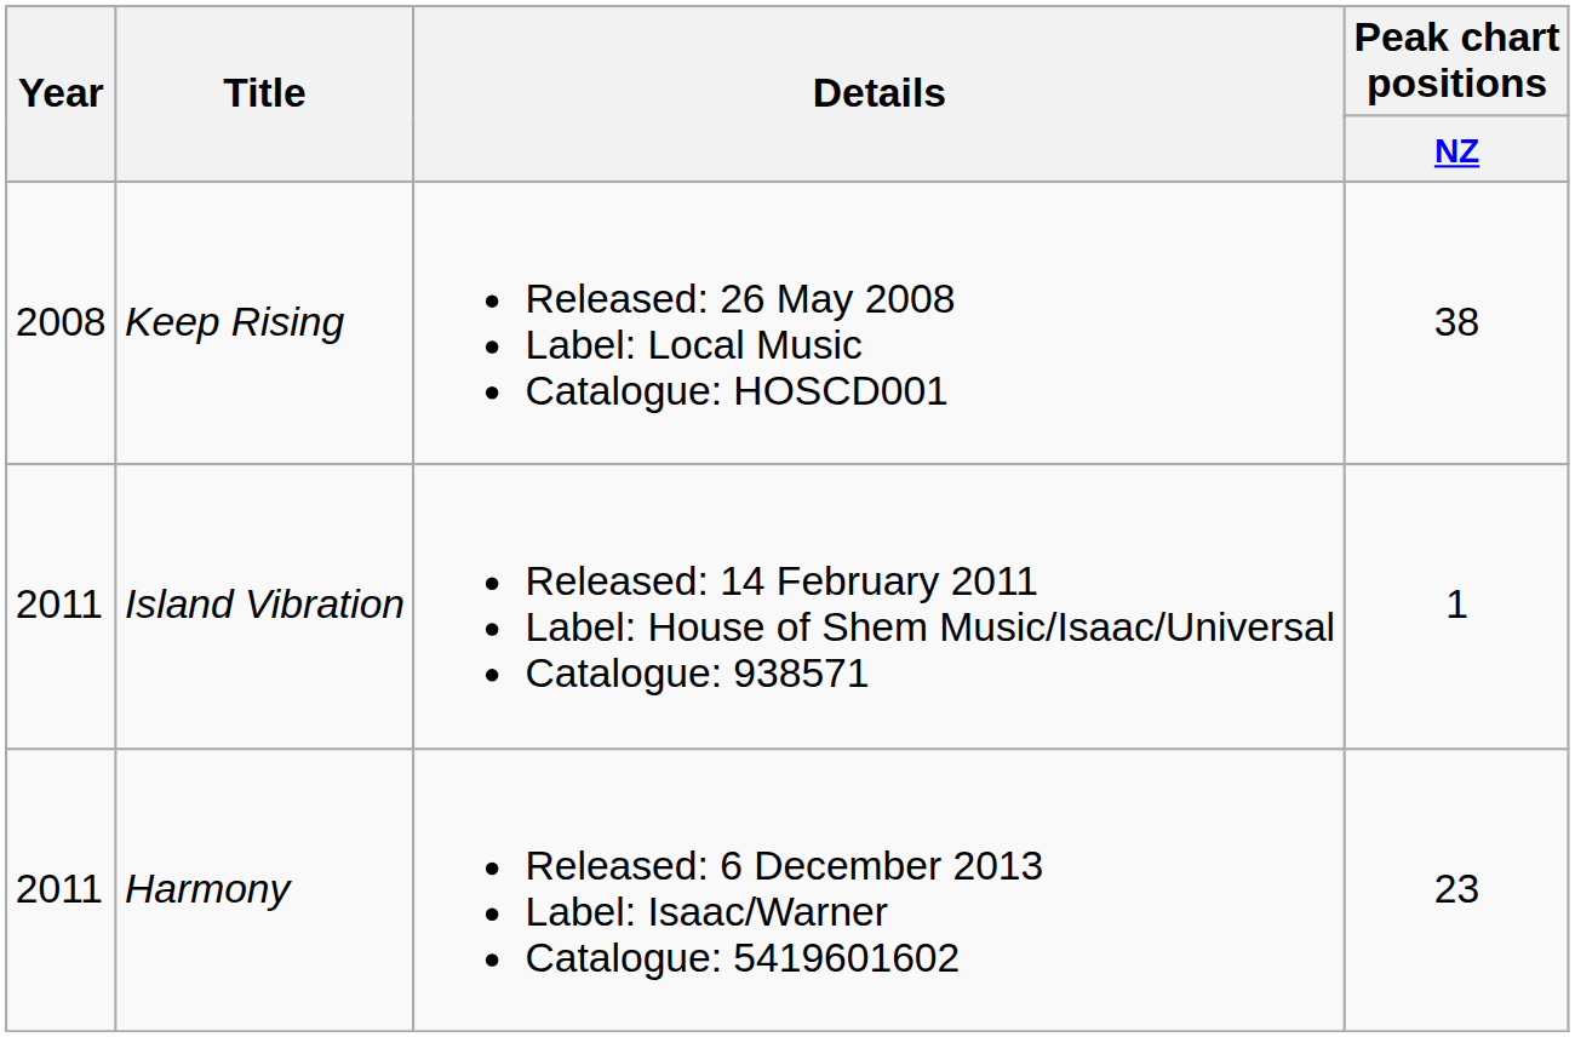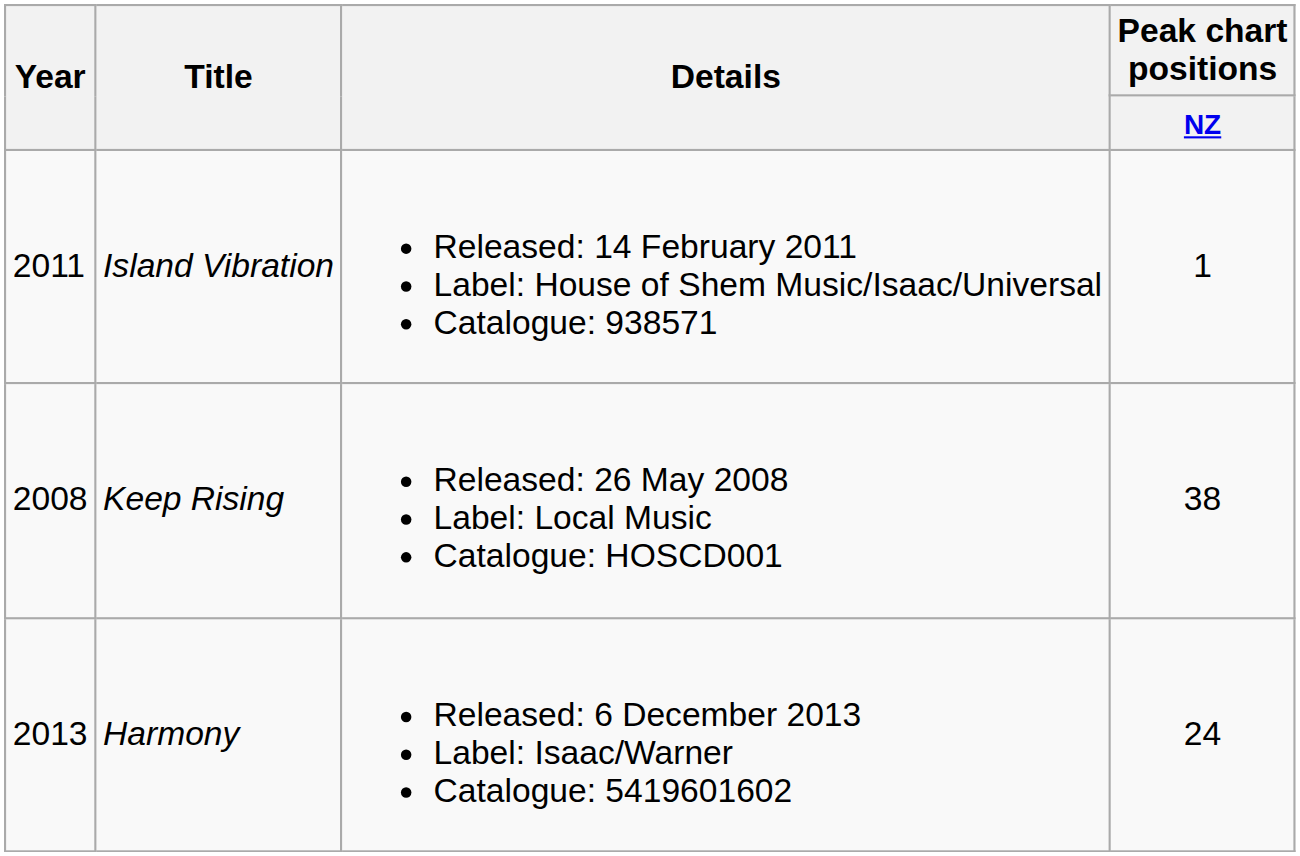 <table class="wikitable plainrowheaders">
 <tr>
 <th rowspan="2">Year</th>
 <th rowspan="2">Title</th>
 <th rowspan="2">Details</th>
 <th>Peak chart<br>positions</th>
 </tr>
 <tr>
 <th><small><a href='#'>NZ</a></small></th>
 </tr>
 <tr>
+<td>2011</td>
+<td><em>Island Vibration</em></td>
+<td><br><ul><li>Released: 14 February 2011</li><li>Label: House of Shem Music/Isaac/Universal</li><li>Catalogue: 938571</li></ul></td>
+<td align="center">1</td>
+</tr>
+<tr>
 <td>2008</td>
 <td><em>Keep Rising</em></td>
 <td><br><ul><li>Released: 26 May 2008</li><li>Label: Local Music</li><li>Catalogue: HOSCD001</li></ul></td>
 <td align="center">38</td>
 </tr>
 <tr>
-<td>2011</td>
-<td><em>Island Vibration</em></td>
-<td><br><ul><li>Released: 14 February 2011</li><li>Label: House of Shem Music/Isaac/Universal</li><li>Catalogue: 938571</li></ul></td>
-<td align="center">1</td>
-</tr>
-<tr>
-<td>2011</td>
+<td>2013</td>
 <td><em>Harmony</em></td>
 <td><br><ul><li>Released: 6 December 2013</li><li>Label: Isaac/Warner</li><li>Catalogue: 5419601602</li></ul></td>
-<td align="center">23</td>
+<td align="center">24</td>
 </tr>
 </table>
